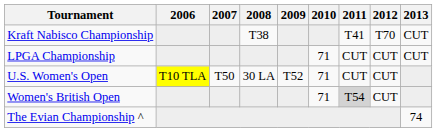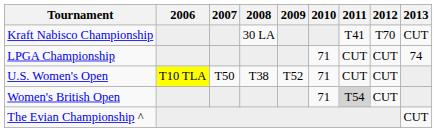 <table class="wikitable" style="font-size:95%;text-align:center;">
 <tr>
 <th>Tournament</th>
 <th>2006</th>
 <th>2007</th>
 <th>2008</th>
 <th>2009</th>
 <th>2010</th>
 <th>2011</th>
 <th>2012</th>
 <th>2013</th>
 </tr>
 <tr>
 <td align=left><a href='#'>Kraft Nabisco Championship</a></td>
 <td style="background:#eeeeee;"></td>
 <td style="background:#eeeeee;"></td>
-<td>T38</td>
+<td>30 <span>LA</span></td>
 <td style="background:#eeeeee;"></td>
 <td style="background:#eeeeee;"></td>
 <td>T41</td>
 <td>T70</td>
 <td>CUT</td>
 </tr>
 <tr>
 <td align=left><a href='#'>LPGA Championship</a></td>
 <td style="background:#eeeeee;"></td>
 <td style="background:#eeeeee;"></td>
 <td style="background:#eeeeee;"></td>
 <td style="background:#eeeeee;"></td>
 <td>71</td>
 <td>CUT</td>
 <td>CUT</td>
-<td>CUT</td>
+<td>74</td>
 </tr>
 <tr>
 <td align=left><a href='#'>U.S. Women's Open</a></td>
 <td style="background:yellow;">T10 <span>TLA</span></td>
 <td>T50</td>
-<td>30 <span>LA</span></td>
+<td>T38</td>
 <td>T52</td>
 <td>71</td>
 <td>CUT</td>
 <td>CUT</td>
 <td style="background:#eeeeee;"></td>
 </tr>
 <tr>
 <td align=left><a href='#'>Women's British Open</a></td>
 <td style="background:#eeeeee;"></td>
 <td style="background:#eeeeee;"></td>
 <td style="background:#eeeeee;"></td>
 <td style="background:#eeeeee;"></td>
 <td>71</td>
 <td style="background: lightgrey;">T54</td>
 <td>CUT</td>
 <td style="background:#eeeeee;"></td>
 </tr>
 <tr>
 <td align=left><a href='#'>The Evian Championship</a> ^</td>
 <td style="background:#eee;" colspan="7"></td>
-<td>74</td>
+<td>CUT</td>
 </tr>
 </table>
